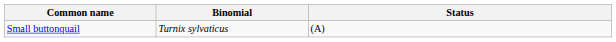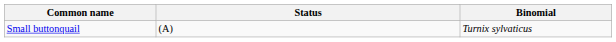 <table width=60% class="wikitable">
 <tr>
 <th width=15%>Common name</th>
+<th width=30%>Status</th>
 <th width=15%>Binomial</th>
-<th width=30%>Status</th>
 </tr>
 <tr>
 <td><a href='#'>Small buttonquail</a></td>
+<td>(A)</td>
 <td><em>Turnix sylvaticus</em></td>
-<td>(A)</td>
 </tr>
 </table>
